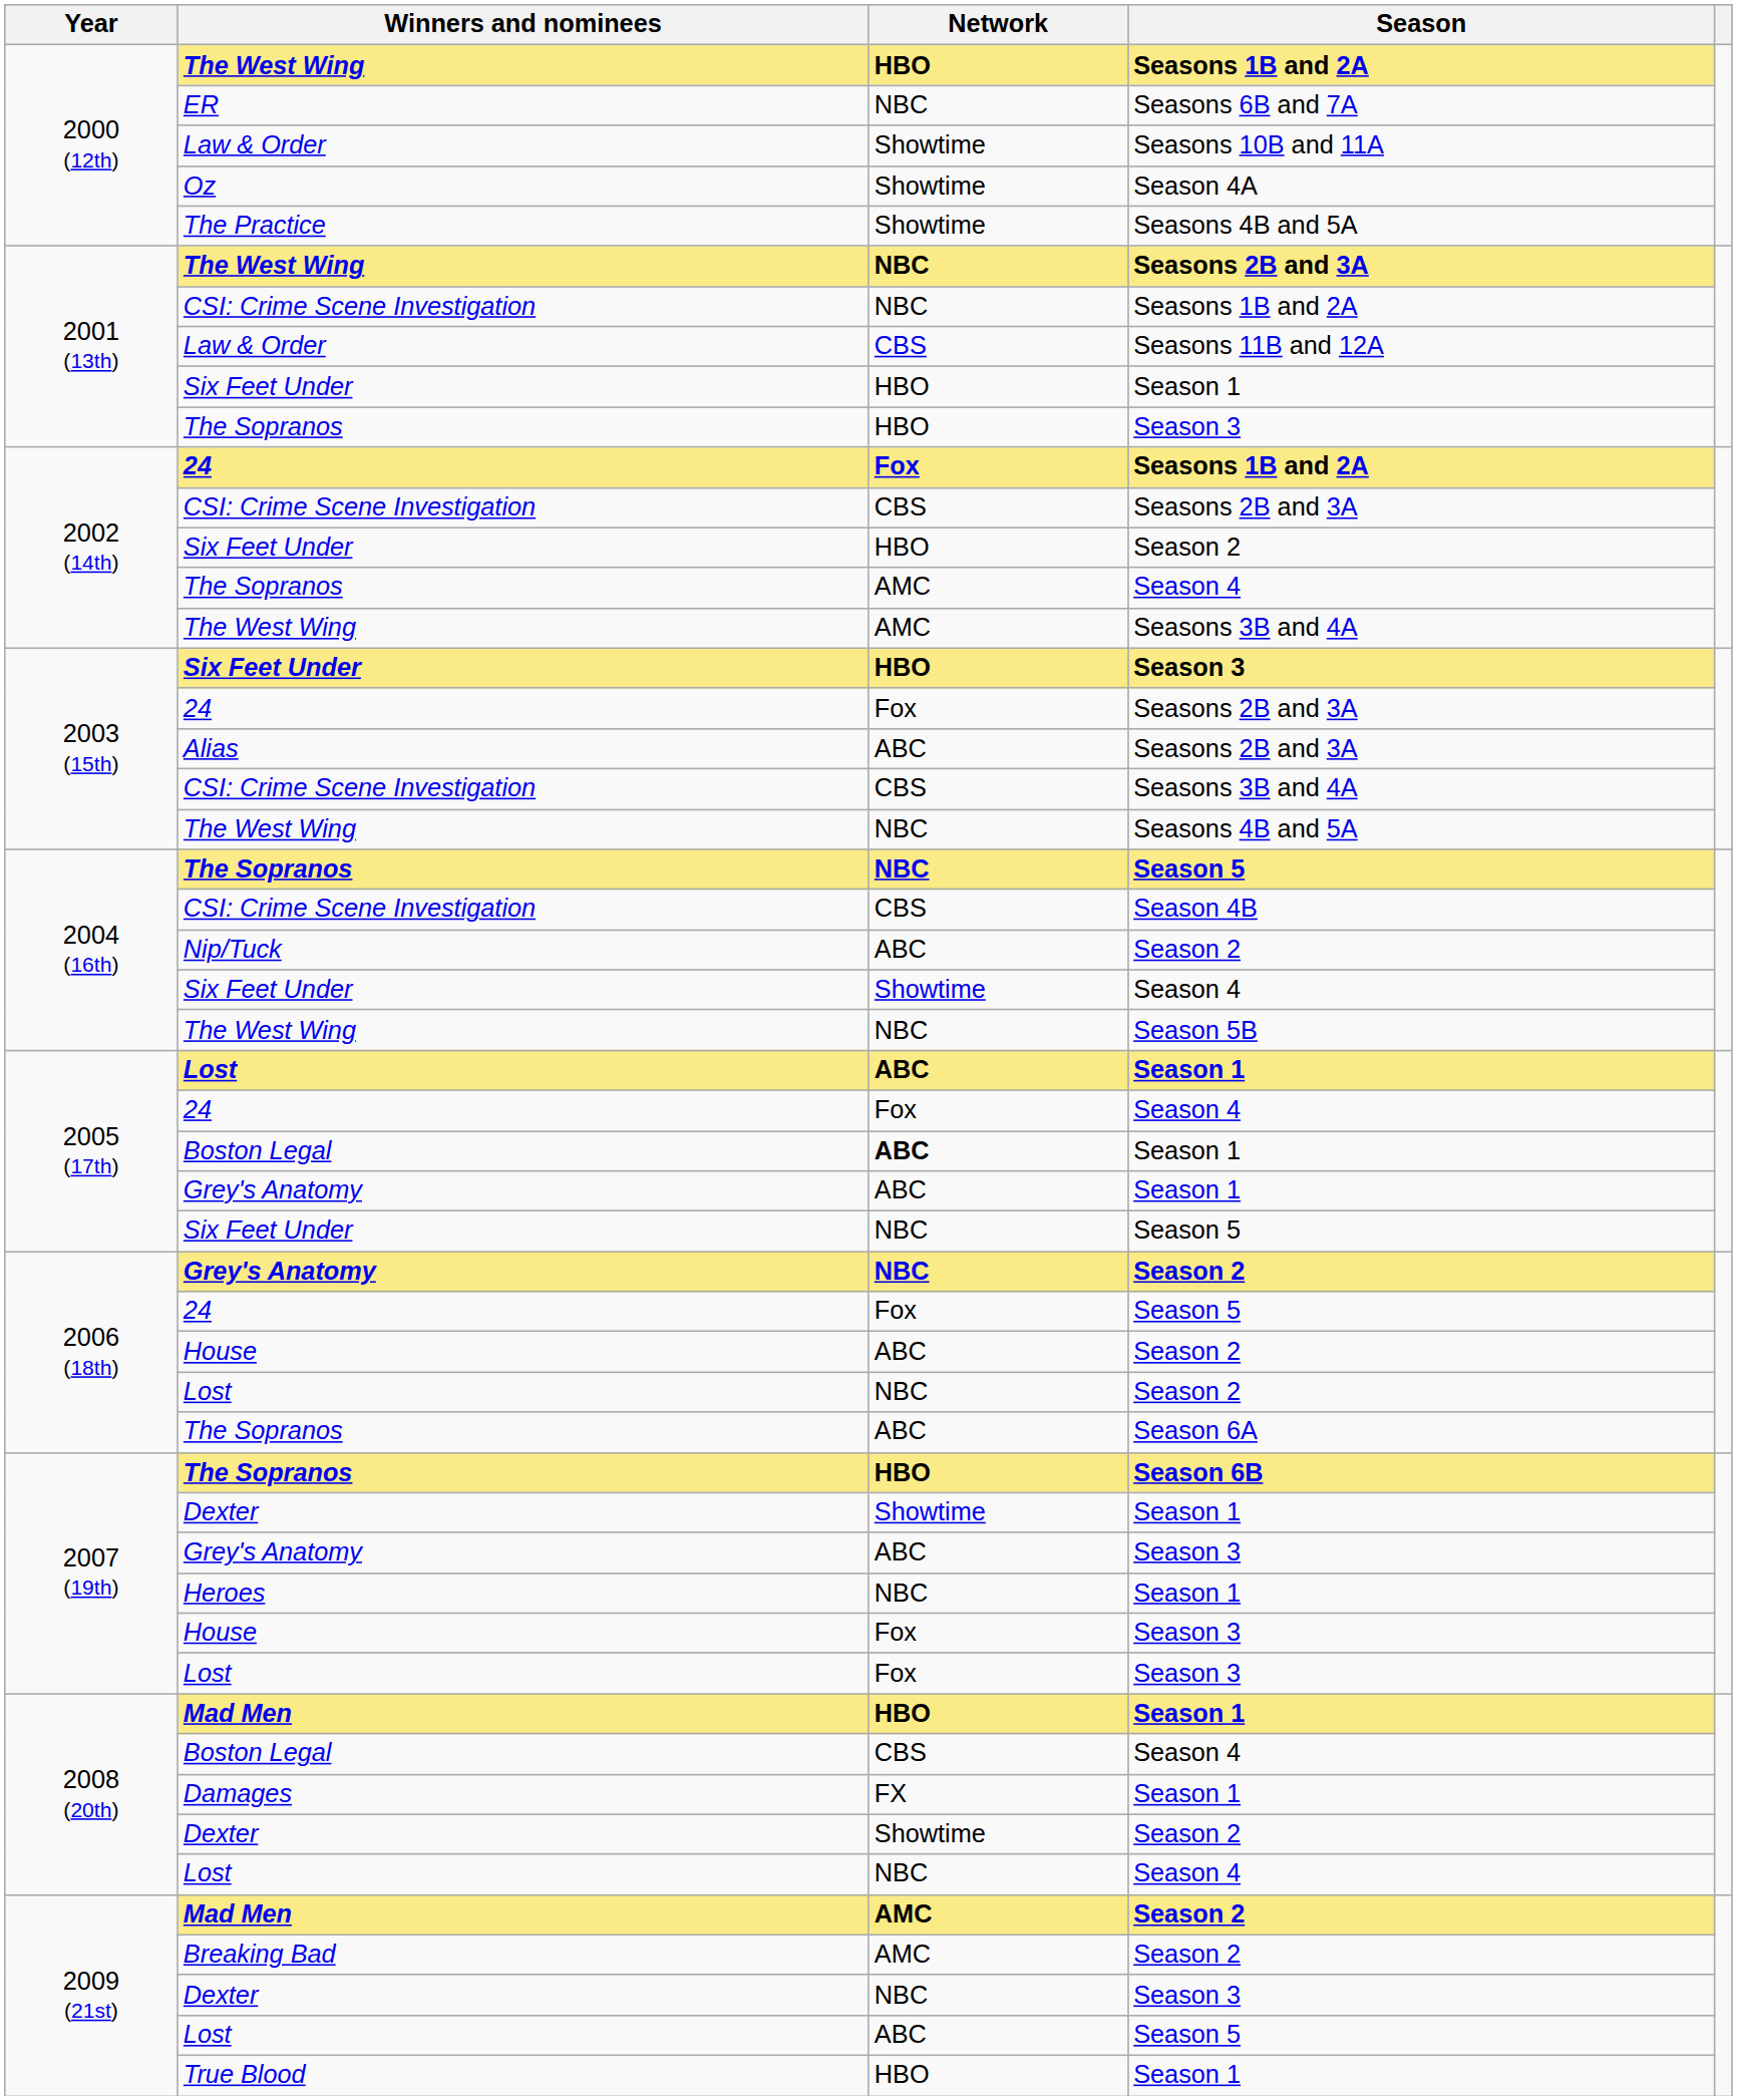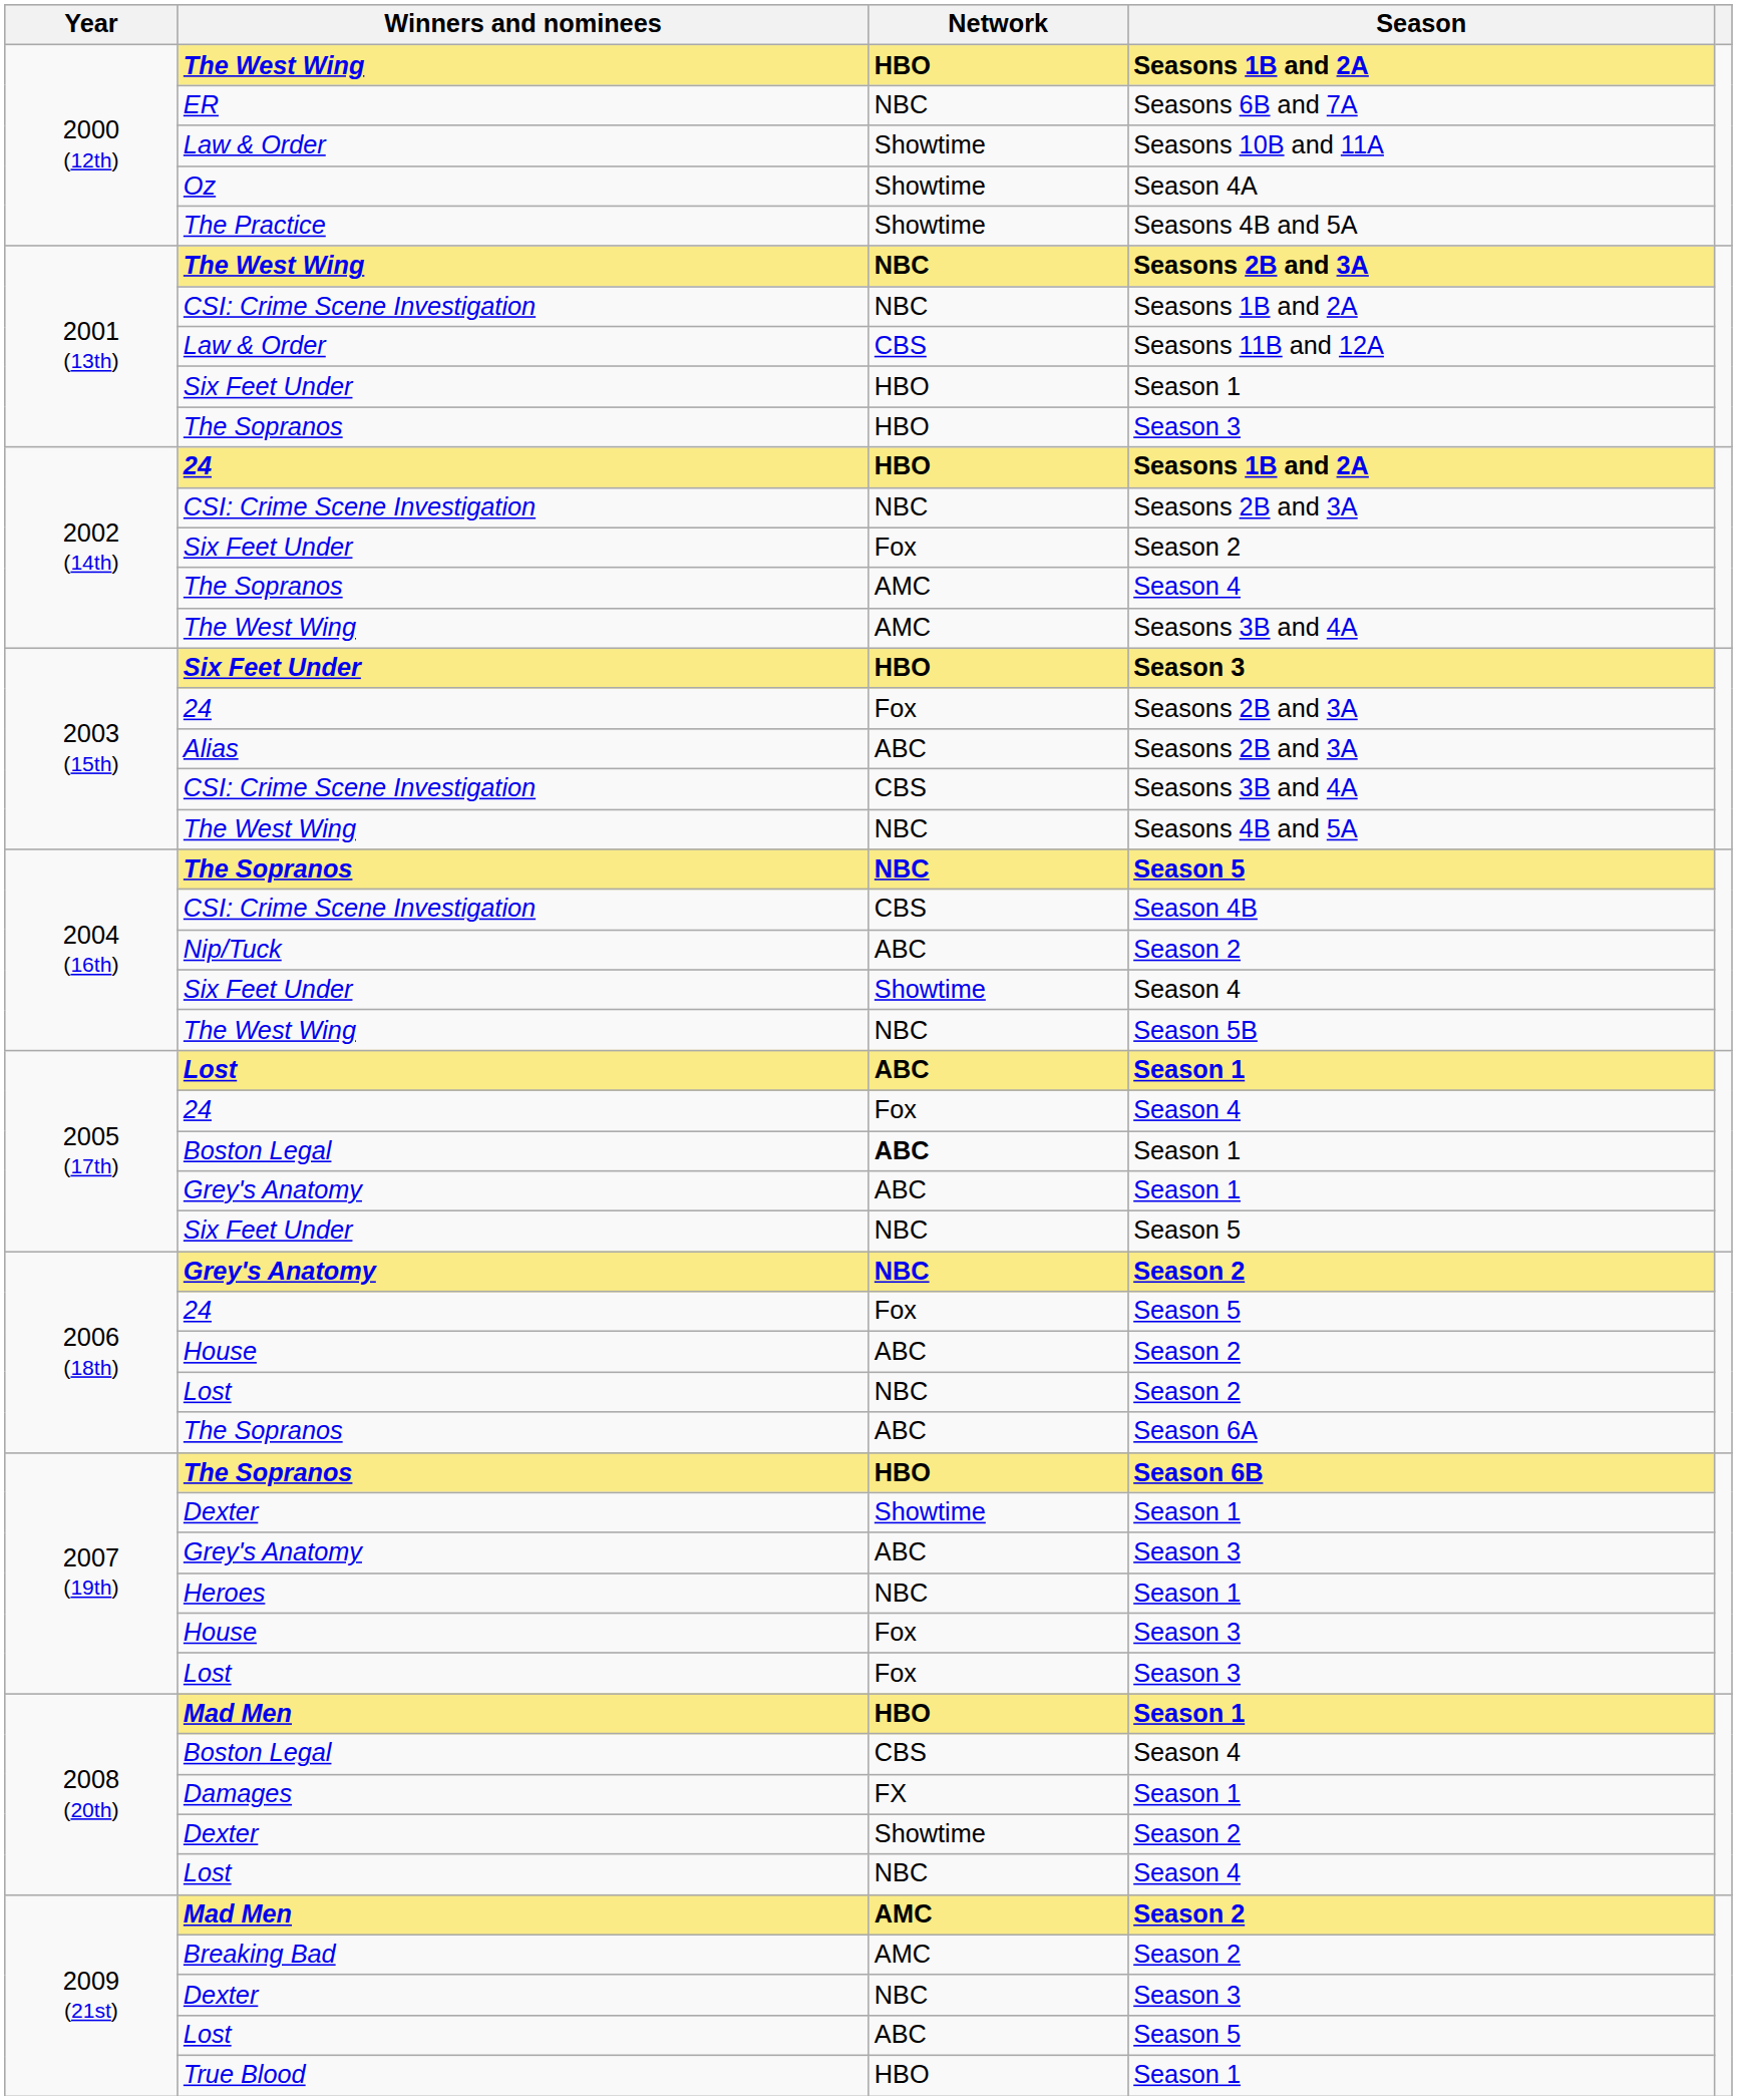 <table class="wikitable" width="55%" cellpadding="5">
 <tr>
 <th width="10%"><strong>Year</strong></th>
 <th width="40%"><strong>Winners and nominees</strong></th>
 <th width="15%"><strong>Network</strong></th>
 <th>Season</th>
 <th width="1%"><strong></strong></th>
 </tr>
 <tr>
 <td rowspan="5" style="text-align:center;">2000<br><small>(<a href='#'>12th</a>)</small></td>
 <td style="background:#FAEB86;"><strong><em><a href='#'>The West Wing</a></em></strong></td>
 <td style="background:#FAEB86;"><strong>HBO</strong></td>
 <td style="background:#FAEB86;"><strong>Seasons <a href='#'>1B</a> and <a href='#'>2A</a></strong></td>
 <td rowspan="5" style="text-align:center;"></td>
 </tr>
 <tr>
 <td><em><a href='#'>ER</a></em></td>
 <td>NBC</td>
 <td>Seasons <a href='#'>6B</a> and <a href='#'>7A</a></td>
 </tr>
 <tr>
 <td><em><a href='#'>Law & Order</a></em></td>
 <td>Showtime</td>
 <td>Seasons <a href='#'>10B</a> and <a href='#'>11A</a></td>
 </tr>
 <tr>
 <td><em><a href='#'>Oz</a></em></td>
 <td>Showtime</td>
 <td>Season 4A</td>
 </tr>
 <tr>
 <td><em><a href='#'>The Practice</a></em></td>
 <td>Showtime</td>
 <td>Seasons 4B and 5A</td>
 </tr>
 <tr>
 <td rowspan="5" style="text-align:center;">2001<br><small>(<a href='#'>13th</a>)</small></td>
 <td style="background:#FAEB86;"><strong><em><a href='#'>The West Wing</a></em></strong></td>
 <td style="background:#FAEB86;"><strong>NBC</strong></td>
 <td style="background:#FAEB86;"><strong>Seasons <a href='#'>2B</a> and <a href='#'>3A</a></strong></td>
 <td rowspan="5" style="text-align:center;"></td>
 </tr>
 <tr>
 <td><em><a href='#'>CSI: Crime Scene Investigation</a></em></td>
 <td>NBC</td>
 <td>Seasons <a href='#'>1B</a> and <a href='#'>2A</a></td>
 </tr>
 <tr>
 <td><em><a href='#'>Law & Order</a></em></td>
 <td><a href='#'>CBS</a></td>
 <td>Seasons <a href='#'>11B</a> and <a href='#'>12A</a></td>
 </tr>
 <tr>
 <td><em><a href='#'>Six Feet Under</a></em></td>
 <td>HBO</td>
 <td>Season 1</td>
 </tr>
 <tr>
 <td><em><a href='#'>The Sopranos</a></em></td>
 <td>HBO</td>
 <td><a href='#'>Season 3</a></td>
 </tr>
 <tr>
 <td rowspan="5" style="text-align:center;">2002<br><small>(<a href='#'>14th</a>)</small></td>
 <td style="background:#FAEB86;"><strong><em><a href='#'>24</a></em></strong></td>
-<td style="background:#FAEB86;"><strong><a href='#'>Fox</a></strong></td>
+<td style="background:#FAEB86;"><strong>HBO</strong></td>
 <td style="background:#FAEB86;"><strong>Seasons <a href='#'>1B</a> and <a href='#'>2A</a></strong></td>
 <td rowspan="5" style="text-align:center;"></td>
 </tr>
 <tr>
 <td><em><a href='#'>CSI: Crime Scene Investigation</a></em></td>
-<td>CBS</td>
+<td>NBC</td>
 <td>Seasons <a href='#'>2B</a> and <a href='#'>3A</a></td>
 </tr>
 <tr>
 <td><em><a href='#'>Six Feet Under</a></em></td>
-<td>HBO</td>
+<td>Fox</td>
 <td>Season 2</td>
 </tr>
 <tr>
 <td><em><a href='#'>The Sopranos</a></em></td>
 <td>AMC</td>
 <td><a href='#'>Season 4</a></td>
 </tr>
 <tr>
 <td><em><a href='#'>The West Wing</a></em></td>
 <td>AMC</td>
 <td>Seasons <a href='#'>3B</a> and <a href='#'>4A</a></td>
 </tr>
 <tr>
 <td rowspan="5" style="text-align:center;">2003<br><small>(<a href='#'>15th</a>)</small></td>
 <td style="background:#FAEB86;"><strong><em><a href='#'>Six Feet Under</a></em></strong></td>
 <td style="background:#FAEB86;"><strong>HBO</strong></td>
 <td style="background:#FAEB86;"><strong>Season 3</strong></td>
 <td rowspan="5" style="text-align:center;"></td>
 </tr>
 <tr>
 <td><em><a href='#'>24</a></em></td>
 <td>Fox</td>
 <td>Seasons <a href='#'>2B</a> and <a href='#'>3A</a></td>
 </tr>
 <tr>
 <td><em><a href='#'>Alias</a></em></td>
 <td>ABC</td>
 <td>Seasons <a href='#'>2B</a> and <a href='#'>3A</a></td>
 </tr>
 <tr>
 <td><em><a href='#'>CSI: Crime Scene Investigation</a></em></td>
 <td>CBS</td>
 <td>Seasons <a href='#'>3B</a> and <a href='#'>4A</a></td>
 </tr>
 <tr>
 <td><em><a href='#'>The West Wing</a></em></td>
 <td>NBC</td>
 <td>Seasons <a href='#'>4B</a> and <a href='#'>5A</a></td>
 </tr>
 <tr>
 <td rowspan="5" style="text-align:center;">2004<br><small>(<a href='#'>16th</a>)</small></td>
 <td style="background:#FAEB86;"><strong><em><a href='#'>The Sopranos</a></em></strong></td>
 <td style="background:#FAEB86;"><strong><a href='#'>NBC</a></strong></td>
 <td style="background:#FAEB86;"><a href='#'><strong>Season 5</strong></a></td>
 <td rowspan="5" style="text-align:center;"></td>
 </tr>
 <tr>
 <td><em><a href='#'>CSI: Crime Scene Investigation</a></em></td>
 <td>CBS</td>
 <td><a href='#'>Season 4B</a></td>
 </tr>
 <tr>
 <td><em><a href='#'>Nip/Tuck</a></em></td>
 <td>ABC</td>
 <td><a href='#'>Season 2</a></td>
 </tr>
 <tr>
 <td><em><a href='#'>Six Feet Under</a></em></td>
 <td><a href='#'>Showtime</a></td>
 <td>Season 4</td>
 </tr>
 <tr>
 <td><em><a href='#'>The West Wing</a></em></td>
 <td>NBC</td>
 <td><a href='#'>Season 5B</a></td>
 </tr>
 <tr>
 <td rowspan="5" style="text-align:center;">2005<br><small>(<a href='#'>17th</a>)</small></td>
 <td style="background:#FAEB86;"><strong><em><a href='#'>Lost</a></em></strong></td>
 <td style="background:#FAEB86;"><strong>ABC</strong></td>
 <td style="background:#FAEB86;"><a href='#'><strong>Season 1</strong></a></td>
 <td rowspan="5" style="text-align:center;"></td>
 </tr>
 <tr>
 <td><em><a href='#'>24</a></em></td>
 <td>Fox</td>
 <td><a href='#'>Season 4</a></td>
 </tr>
 <tr>
 <td><em><a href='#'>Boston Legal</a></em></td>
 <td><strong>ABC</strong></td>
 <td>Season 1</td>
 </tr>
 <tr>
 <td><em><a href='#'>Grey's Anatomy</a></em></td>
 <td>ABC</td>
 <td><a href='#'>Season 1</a></td>
 </tr>
 <tr>
 <td><em><a href='#'>Six Feet Under</a></em></td>
 <td>NBC</td>
 <td>Season 5</td>
 </tr>
 <tr>
 <td rowspan="5" style="text-align:center;">2006<br><small>(<a href='#'>18th</a>)</small></td>
 <td style="background:#FAEB86;"><strong><em><a href='#'>Grey's Anatomy</a></em></strong></td>
 <td style="background:#FAEB86;"><strong><a href='#'>NBC</a></strong></td>
 <td style="background:#FAEB86;"><a href='#'><strong>Season 2</strong></a></td>
 <td rowspan="5" style="text-align:center;"></td>
 </tr>
 <tr>
 <td><em><a href='#'>24</a></em></td>
 <td>Fox</td>
 <td><a href='#'>Season 5</a></td>
 </tr>
 <tr>
 <td><em><a href='#'>House</a></em></td>
 <td>ABC</td>
 <td><a href='#'>Season 2</a></td>
 </tr>
 <tr>
 <td><em><a href='#'>Lost</a></em></td>
 <td>NBC</td>
 <td><a href='#'>Season 2</a></td>
 </tr>
 <tr>
 <td><em><a href='#'>The Sopranos</a></em></td>
 <td>ABC</td>
 <td><a href='#'>Season 6A</a></td>
 </tr>
 <tr>
 <td rowspan="6" style="text-align:center;">2007<br><small>(<a href='#'>19th</a>)</small></td>
 <td style="background:#FAEB86;"><strong><em><a href='#'>The Sopranos</a></em></strong></td>
 <td style="background:#FAEB86;"><strong>HBO</strong></td>
 <td style="background:#FAEB86;"><a href='#'><strong>Season 6B</strong></a></td>
 <td rowspan="6" style="text-align:center;"></td>
 </tr>
 <tr>
 <td><em><a href='#'>Dexter</a></em></td>
 <td><a href='#'>Showtime</a></td>
 <td><a href='#'>Season 1</a></td>
 </tr>
 <tr>
 <td><em><a href='#'>Grey's Anatomy</a></em></td>
 <td>ABC</td>
 <td><a href='#'>Season 3</a></td>
 </tr>
 <tr>
 <td><em><a href='#'>Heroes</a></em></td>
 <td>NBC</td>
 <td><a href='#'>Season 1</a></td>
 </tr>
 <tr>
 <td><em><a href='#'>House</a></em></td>
 <td>Fox</td>
 <td><a href='#'>Season 3</a></td>
 </tr>
 <tr>
 <td><em><a href='#'>Lost</a></em></td>
 <td>Fox</td>
 <td><a href='#'>Season 3</a></td>
 </tr>
 <tr>
 <td rowspan="5" style="text-align:center;">2008<br><small>(<a href='#'>20th</a>)</small></td>
 <td style="background:#FAEB86;"><strong><em><a href='#'>Mad Men</a></em></strong></td>
 <td style="background:#FAEB86;"><strong>HBO</strong></td>
 <td style="background:#FAEB86;"><a href='#'><strong>Season 1</strong></a></td>
 <td rowspan="5" style="text-align:center;"></td>
 </tr>
 <tr>
 <td><em><a href='#'>Boston Legal</a></em></td>
 <td>CBS</td>
 <td>Season 4</td>
 </tr>
 <tr>
 <td><em><a href='#'>Damages</a></em></td>
 <td>FX</td>
 <td><a href='#'>Season 1</a></td>
 </tr>
 <tr>
 <td><em><a href='#'>Dexter</a></em></td>
 <td>Showtime</td>
 <td><a href='#'>Season 2</a></td>
 </tr>
 <tr>
 <td><em><a href='#'>Lost</a></em></td>
 <td>NBC</td>
 <td><a href='#'>Season 4</a></td>
 </tr>
 <tr>
 <td rowspan="5" style="text-align:center;">2009<br><small>(<a href='#'>21st</a>)</small></td>
 <td style="background:#FAEB86;"><strong><em><a href='#'>Mad Men</a></em></strong></td>
 <td style="background:#FAEB86;"><strong>AMC</strong></td>
 <td style="background:#FAEB86;"><a href='#'><strong>Season 2</strong></a></td>
 <td rowspan="5" style="text-align:center;"></td>
 </tr>
 <tr>
 <td><em><a href='#'>Breaking Bad</a></em></td>
 <td>AMC</td>
 <td><a href='#'>Season 2</a></td>
 </tr>
 <tr>
 <td><em><a href='#'>Dexter</a></em></td>
 <td>NBC</td>
 <td><a href='#'>Season 3</a></td>
 </tr>
 <tr>
 <td><em><a href='#'>Lost</a></em></td>
 <td>ABC</td>
 <td><a href='#'>Season 5</a></td>
 </tr>
 <tr>
 <td><em><a href='#'>True Blood</a></em></td>
 <td>HBO</td>
 <td><a href='#'>Season 1</a></td>
 </tr>
 </table>
